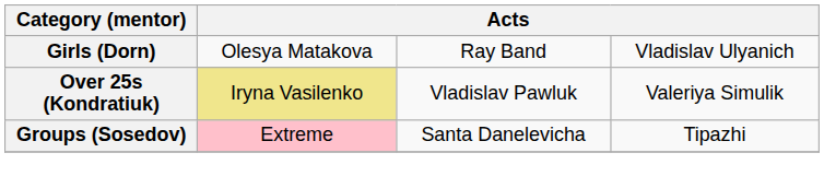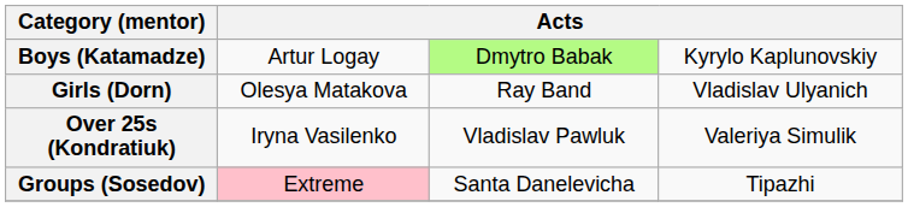 <table class="wikitable" style="text-align:center">
 <tr>
 <th spope="col" width="150">Category (mentor)</th>
 <th scope="col" colspan="3" width="500">Acts</th>
+</tr>
+<tr>
+<th scope="row">Boys (Katamadze)</th>
+<td>Artur Logay</td>
+<td bgcolor="#B4FB84">Dmytro Babak</td>
+<td>Kyrylo Kaplunovskiy</td>
 </tr>
 <tr>
 <th scope="row">Girls (Dorn)</th>
 <td>Olesya Matakova</td>
 <td>Ray Band</td>
 <td>Vladislav Ulyanich</td>
 </tr>
 <tr>
 <th scope="row">Over 25s (Kondratiuk)</th>
-<td style="background: khaki;">Iryna Vasilenko</td>
+<td>Iryna Vasilenko</td>
 <td>Vladislav Pawluk</td>
 <td>Valeriya Simulik</td>
 </tr>
 <tr>
 <th scope="row">Groups (Sosedov)</th>
 <td bgcolor="pink">Extreme</td>
 <td>Santa Danelevicha</td>
 <td>Tipazhi</td>
 </tr>
 <tr>
 </tr>
 </table>
